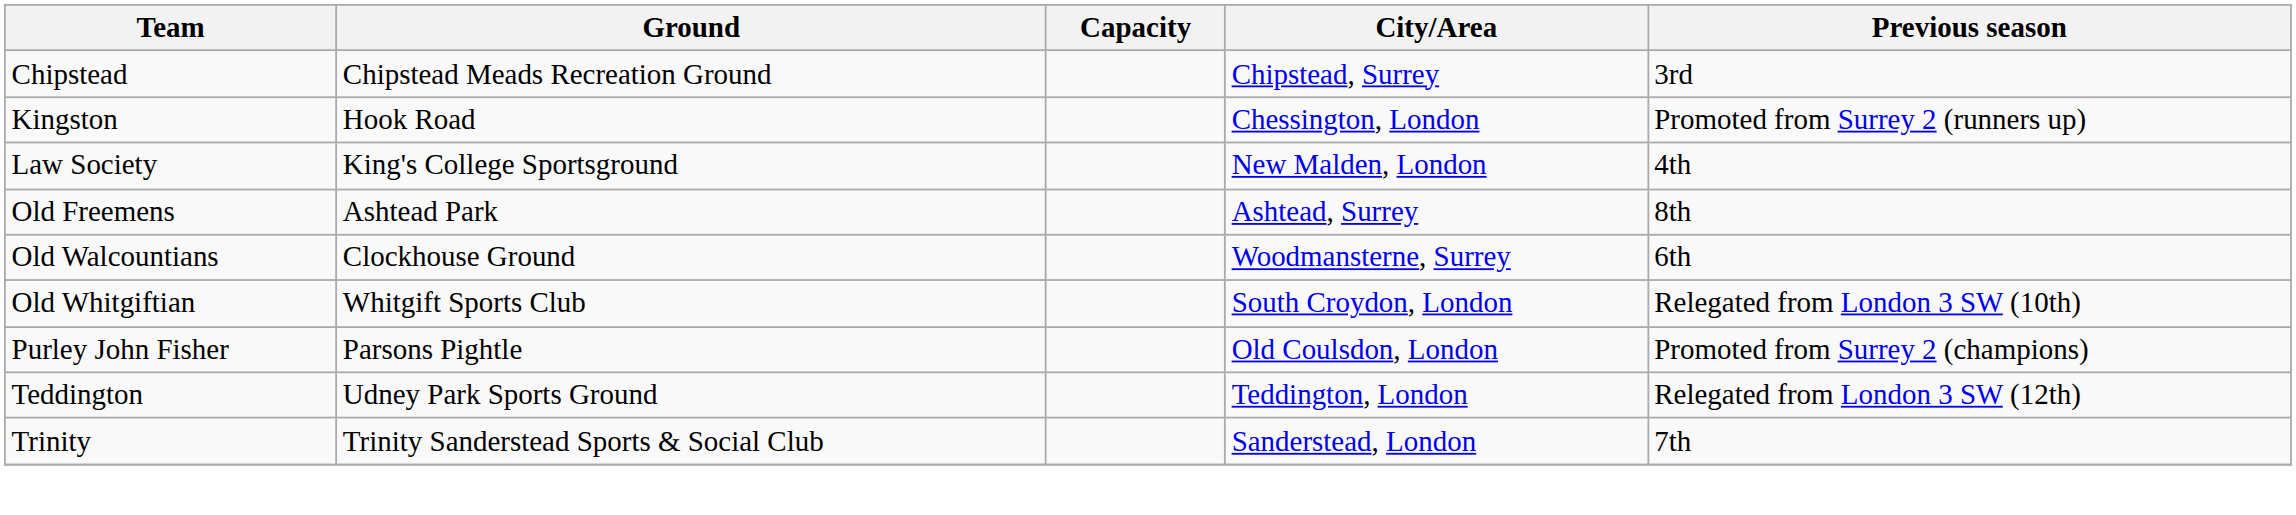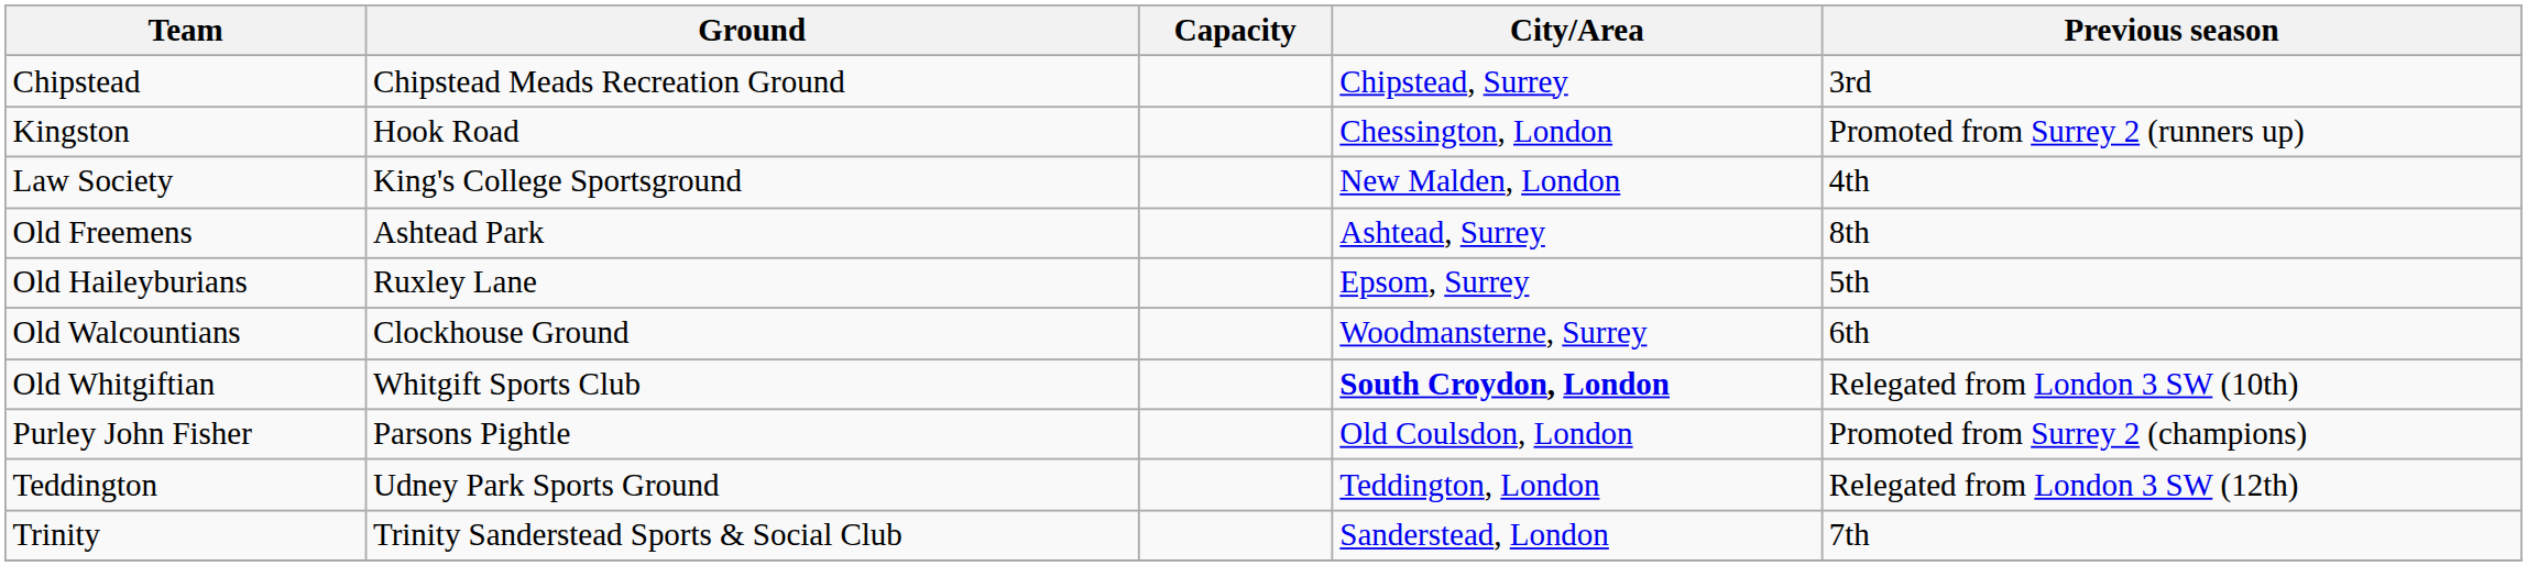 <table class="wikitable sortable" width=100%>
 <tr>
 <th>Team</th>
 <th>Ground</th>
 <th>Capacity</th>
 <th>City/Area</th>
 <th>Previous season</th>
 </tr>
 <tr>
 <td>Chipstead</td>
 <td>Chipstead Meads Recreation Ground</td>
 <td></td>
 <td><a href='#'>Chipstead</a>, <a href='#'>Surrey</a></td>
 <td>3rd</td>
 </tr>
 <tr>
 <td>Kingston</td>
 <td>Hook Road</td>
 <td></td>
 <td><a href='#'>Chessington</a>, <a href='#'>London</a></td>
 <td>Promoted from <a href='#'>Surrey 2</a> (runners up)</td>
 </tr>
 <tr>
 <td>Law Society</td>
 <td>King's College Sportsground</td>
 <td></td>
 <td><a href='#'>New Malden</a>, <a href='#'>London</a></td>
 <td>4th</td>
 </tr>
 <tr>
 <td>Old Freemens</td>
 <td>Ashtead Park</td>
 <td></td>
 <td><a href='#'>Ashtead</a>, <a href='#'>Surrey</a></td>
 <td>8th</td>
 </tr>
 <tr>
+<td>Old Haileyburians</td>
+<td>Ruxley Lane</td>
+<td></td>
+<td><a href='#'>Epsom</a>, <a href='#'>Surrey</a></td>
+<td>5th</td>
+</tr>
+<tr>
 <td>Old Walcountians</td>
 <td>Clockhouse Ground</td>
 <td></td>
 <td><a href='#'>Woodmansterne</a>, <a href='#'>Surrey</a></td>
 <td>6th</td>
 </tr>
 <tr>
 <td>Old Whitgiftian</td>
 <td>Whitgift Sports Club</td>
 <td></td>
-<td><a href='#'>South Croydon</a>, <a href='#'>London</a></td>
+<td><strong><a href='#'>South Croydon</a>, <a href='#'>London</a></strong></td>
 <td>Relegated from <a href='#'>London 3 SW</a> (10th)</td>
 </tr>
 <tr>
 <td>Purley John Fisher</td>
 <td>Parsons Pightle</td>
 <td></td>
 <td><a href='#'>Old Coulsdon</a>, <a href='#'>London</a></td>
 <td>Promoted from <a href='#'>Surrey 2</a> (champions)</td>
 </tr>
 <tr>
 <td>Teddington</td>
 <td>Udney Park Sports Ground</td>
 <td></td>
 <td><a href='#'>Teddington</a>, <a href='#'>London</a></td>
 <td>Relegated from <a href='#'>London 3 SW</a> (12th)</td>
 </tr>
 <tr>
 <td>Trinity</td>
 <td>Trinity Sanderstead Sports & Social Club</td>
 <td></td>
 <td><a href='#'>Sanderstead</a>, <a href='#'>London</a></td>
 <td>7th</td>
 </tr>
 <tr>
 </tr>
 </table>
